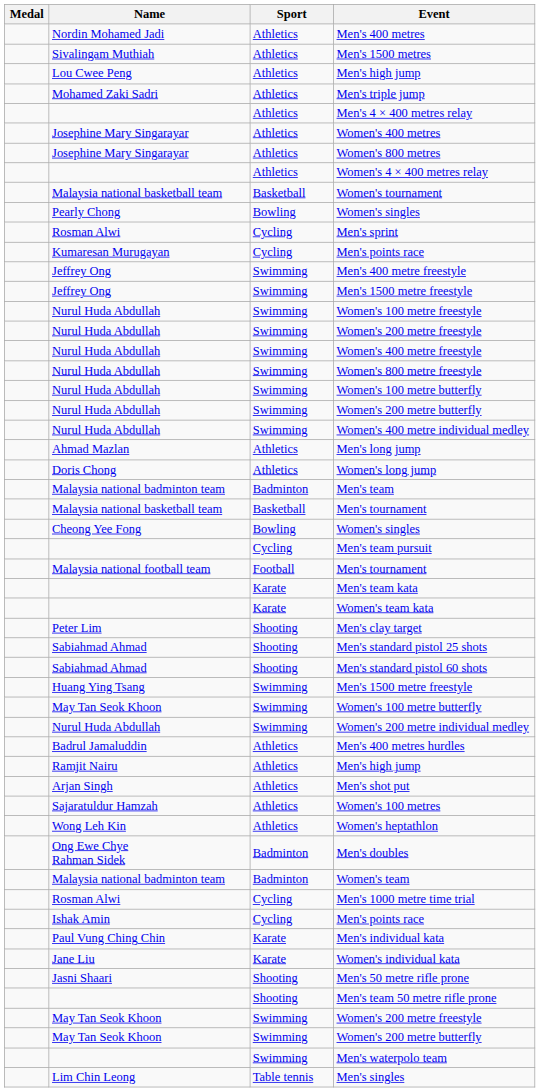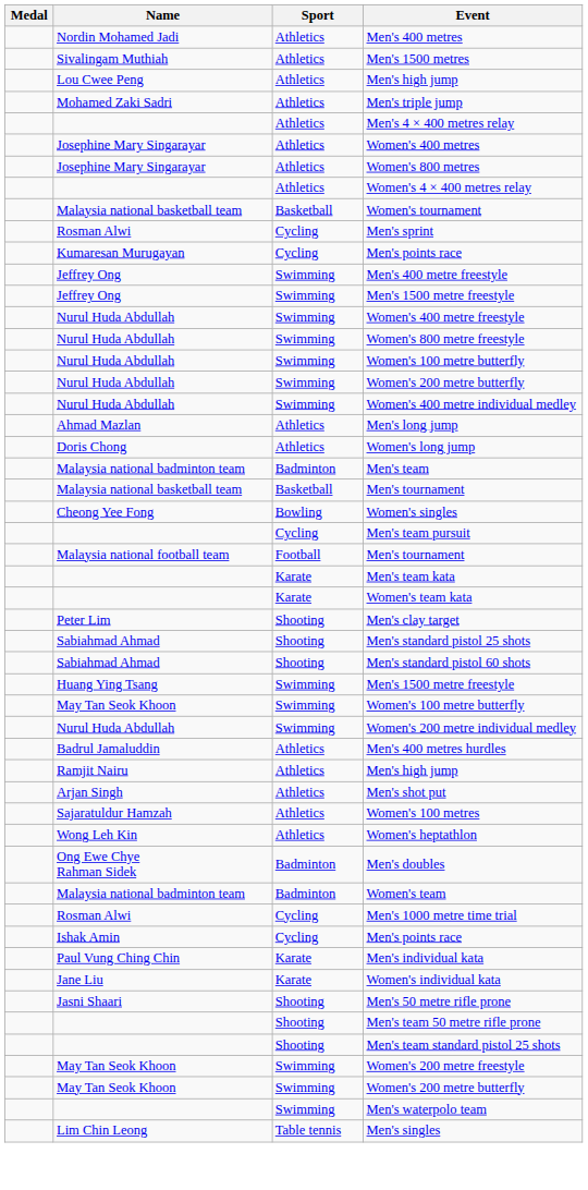 <table class="wikitable sortable" style="font-size:100%">
 <tr>
 <th width="50">Medal</th>
 <th width="250">Name</th>
 <th width="100">Sport</th>
 <th width="250">Event</th>
 </tr>
 <tr>
 <td></td>
 <td><a href='#'>Nordin Mohamed Jadi</a></td>
 <td><a href='#'>Athletics</a></td>
 <td><a href='#'>Men's 400 metres</a></td>
 </tr>
 <tr>
 <td></td>
 <td><a href='#'>Sivalingam Muthiah</a></td>
 <td><a href='#'>Athletics</a></td>
 <td><a href='#'>Men's 1500 metres</a></td>
 </tr>
 <tr>
 <td></td>
 <td><a href='#'>Lou Cwee Peng</a></td>
 <td><a href='#'>Athletics</a></td>
 <td><a href='#'>Men's high jump</a></td>
 </tr>
 <tr>
 <td></td>
 <td><a href='#'>Mohamed Zaki Sadri</a></td>
 <td><a href='#'>Athletics</a></td>
 <td><a href='#'>Men's triple jump</a></td>
 </tr>
 <tr>
 <td></td>
 <td></td>
 <td><a href='#'>Athletics</a></td>
 <td><a href='#'>Men's 4 × 400 metres relay</a></td>
 </tr>
 <tr>
 <td></td>
 <td><a href='#'>Josephine Mary Singarayar</a></td>
 <td><a href='#'>Athletics</a></td>
 <td><a href='#'>Women's 400 metres</a></td>
 </tr>
 <tr>
 <td></td>
 <td><a href='#'>Josephine Mary Singarayar</a></td>
 <td><a href='#'>Athletics</a></td>
 <td><a href='#'>Women's 800 metres</a></td>
 </tr>
 <tr>
 <td></td>
 <td></td>
 <td><a href='#'>Athletics</a></td>
 <td><a href='#'>Women's 4 × 400 metres relay</a></td>
 </tr>
 <tr>
 <td></td>
 <td><a href='#'>Malaysia national basketball team</a></td>
 <td><a href='#'>Basketball</a></td>
 <td><a href='#'>Women's tournament</a></td>
 </tr>
 <tr>
 <td></td>
-<td><a href='#'>Pearly Chong</a></td>
-<td><a href='#'>Bowling</a></td>
-<td><a href='#'>Women's singles</a></td>
-</tr>
-<tr>
-<td></td>
 <td><a href='#'>Rosman Alwi</a></td>
 <td><a href='#'>Cycling</a></td>
 <td><a href='#'>Men's sprint</a></td>
 </tr>
 <tr>
 <td></td>
 <td><a href='#'>Kumaresan Murugayan</a></td>
 <td><a href='#'>Cycling</a></td>
 <td><a href='#'>Men's points race</a></td>
 </tr>
 <tr>
 <td></td>
 <td><a href='#'>Jeffrey Ong</a></td>
 <td><a href='#'>Swimming</a></td>
 <td><a href='#'>Men's 400 metre freestyle</a></td>
 </tr>
 <tr>
 <td></td>
 <td><a href='#'>Jeffrey Ong</a></td>
 <td><a href='#'>Swimming</a></td>
 <td><a href='#'>Men's 1500 metre freestyle</a></td>
-</tr>
-<tr>
-<td></td>
-<td><a href='#'>Nurul Huda Abdullah</a></td>
-<td><a href='#'>Swimming</a></td>
-<td><a href='#'>Women's 100 metre freestyle</a></td>
-</tr>
-<tr>
-<td></td>
-<td><a href='#'>Nurul Huda Abdullah</a></td>
-<td><a href='#'>Swimming</a></td>
-<td><a href='#'>Women's 200 metre freestyle</a></td>
 </tr>
 <tr>
 <td></td>
 <td><a href='#'>Nurul Huda Abdullah</a></td>
 <td><a href='#'>Swimming</a></td>
 <td><a href='#'>Women's 400 metre freestyle</a></td>
 </tr>
 <tr>
 <td></td>
 <td><a href='#'>Nurul Huda Abdullah</a></td>
 <td><a href='#'>Swimming</a></td>
 <td><a href='#'>Women's 800 metre freestyle</a></td>
 </tr>
 <tr>
 <td></td>
 <td><a href='#'>Nurul Huda Abdullah</a></td>
 <td><a href='#'>Swimming</a></td>
 <td><a href='#'>Women's 100 metre butterfly</a></td>
 </tr>
 <tr>
 <td></td>
 <td><a href='#'>Nurul Huda Abdullah</a></td>
 <td><a href='#'>Swimming</a></td>
 <td><a href='#'>Women's 200 metre butterfly</a></td>
 </tr>
 <tr>
 <td></td>
 <td><a href='#'>Nurul Huda Abdullah</a></td>
 <td><a href='#'>Swimming</a></td>
 <td><a href='#'>Women's 400 metre individual medley</a></td>
 </tr>
 <tr>
 <td></td>
 <td><a href='#'>Ahmad Mazlan</a></td>
 <td><a href='#'>Athletics</a></td>
 <td><a href='#'>Men's long jump</a></td>
 </tr>
 <tr>
 <td></td>
 <td><a href='#'>Doris Chong</a></td>
 <td><a href='#'>Athletics</a></td>
 <td><a href='#'>Women's long jump</a></td>
 </tr>
 <tr>
 <td></td>
 <td><a href='#'>Malaysia national badminton team</a></td>
 <td><a href='#'>Badminton</a></td>
 <td><a href='#'>Men's team</a></td>
 </tr>
 <tr>
 <td></td>
 <td><a href='#'>Malaysia national basketball team</a></td>
 <td><a href='#'>Basketball</a></td>
 <td><a href='#'>Men's tournament</a></td>
 </tr>
 <tr>
 <td></td>
 <td><a href='#'>Cheong Yee Fong</a></td>
 <td><a href='#'>Bowling</a></td>
 <td><a href='#'>Women's singles</a></td>
 </tr>
 <tr>
 <td></td>
 <td></td>
 <td><a href='#'>Cycling</a></td>
 <td><a href='#'>Men's team pursuit</a></td>
 </tr>
 <tr>
 <td></td>
 <td><a href='#'>Malaysia national football team</a><br></td>
 <td><a href='#'>Football</a></td>
 <td><a href='#'>Men's tournament</a></td>
 </tr>
 <tr>
 <td></td>
 <td></td>
 <td><a href='#'>Karate</a></td>
 <td><a href='#'>Men's team kata</a></td>
 </tr>
 <tr>
 <td></td>
 <td></td>
 <td><a href='#'>Karate</a></td>
 <td><a href='#'>Women's team kata</a></td>
 </tr>
 <tr>
 <td></td>
 <td><a href='#'>Peter Lim</a></td>
 <td><a href='#'>Shooting</a></td>
 <td><a href='#'>Men's clay target</a></td>
 </tr>
 <tr>
 <td></td>
 <td><a href='#'>Sabiahmad Ahmad</a></td>
 <td><a href='#'>Shooting</a></td>
 <td><a href='#'>Men's standard pistol 25 shots</a></td>
 </tr>
 <tr>
 <td></td>
 <td><a href='#'>Sabiahmad Ahmad</a></td>
 <td><a href='#'>Shooting</a></td>
 <td><a href='#'>Men's standard pistol 60 shots</a></td>
 </tr>
 <tr>
 <td></td>
 <td><a href='#'>Huang Ying Tsang</a></td>
 <td><a href='#'>Swimming</a></td>
 <td><a href='#'>Men's 1500 metre freestyle</a></td>
 </tr>
 <tr>
 <td></td>
 <td><a href='#'>May Tan Seok Khoon</a></td>
 <td><a href='#'>Swimming</a></td>
 <td><a href='#'>Women's 100 metre butterfly</a></td>
 </tr>
 <tr>
 <td></td>
 <td><a href='#'>Nurul Huda Abdullah</a></td>
 <td><a href='#'>Swimming</a></td>
 <td><a href='#'>Women's 200 metre individual medley</a></td>
 </tr>
 <tr>
 <td></td>
 <td><a href='#'>Badrul Jamaluddin</a></td>
 <td><a href='#'>Athletics</a></td>
 <td><a href='#'>Men's 400 metres hurdles</a></td>
 </tr>
 <tr>
 <td></td>
 <td><a href='#'>Ramjit Nairu</a></td>
 <td><a href='#'>Athletics</a></td>
 <td><a href='#'>Men's high jump</a></td>
 </tr>
 <tr>
 <td></td>
 <td><a href='#'>Arjan Singh</a></td>
 <td><a href='#'>Athletics</a></td>
 <td><a href='#'>Men's shot put</a></td>
 </tr>
 <tr>
 <td></td>
 <td><a href='#'>Sajaratuldur Hamzah</a></td>
 <td><a href='#'>Athletics</a></td>
 <td><a href='#'>Women's 100 metres</a></td>
 </tr>
 <tr>
 <td></td>
 <td><a href='#'>Wong Leh Kin</a></td>
 <td><a href='#'>Athletics</a></td>
 <td><a href='#'>Women's heptathlon</a></td>
 </tr>
 <tr>
 <td></td>
 <td><a href='#'>Ong Ewe Chye</a><br><a href='#'>Rahman Sidek</a></td>
 <td><a href='#'>Badminton</a></td>
 <td><a href='#'>Men's doubles</a></td>
 </tr>
 <tr>
 <td></td>
 <td><a href='#'>Malaysia national badminton team</a></td>
 <td><a href='#'>Badminton</a></td>
 <td><a href='#'>Women's team</a></td>
 </tr>
 <tr>
 <td></td>
 <td><a href='#'>Rosman Alwi</a></td>
 <td><a href='#'>Cycling</a></td>
 <td><a href='#'>Men's 1000 metre time trial</a></td>
 </tr>
 <tr>
 <td></td>
 <td><a href='#'>Ishak Amin</a></td>
 <td><a href='#'>Cycling</a></td>
 <td><a href='#'>Men's points race</a></td>
 </tr>
 <tr>
 <td></td>
 <td><a href='#'>Paul Vung Ching Chin</a></td>
 <td><a href='#'>Karate</a></td>
 <td><a href='#'>Men's individual kata</a></td>
 </tr>
 <tr>
 <td></td>
 <td><a href='#'>Jane Liu</a></td>
 <td><a href='#'>Karate</a></td>
 <td><a href='#'>Women's individual kata</a></td>
 </tr>
 <tr>
 <td></td>
 <td><a href='#'>Jasni Shaari</a></td>
 <td><a href='#'>Shooting</a></td>
 <td><a href='#'>Men's 50 metre rifle prone</a></td>
 </tr>
 <tr>
 <td></td>
 <td></td>
 <td><a href='#'>Shooting</a></td>
 <td><a href='#'>Men's team 50 metre rifle prone</a></td>
 </tr>
 <tr>
 <td></td>
+<td></td>
+<td><a href='#'>Shooting</a></td>
+<td><a href='#'>Men's team standard pistol 25 shots</a></td>
+</tr>
+<tr>
+<td></td>
 <td><a href='#'>May Tan Seok Khoon</a></td>
 <td><a href='#'>Swimming</a></td>
 <td><a href='#'>Women's 200 metre freestyle</a></td>
 </tr>
 <tr>
 <td></td>
 <td><a href='#'>May Tan Seok Khoon</a></td>
 <td><a href='#'>Swimming</a></td>
 <td><a href='#'>Women's 200 metre butterfly</a></td>
 </tr>
 <tr>
 <td></td>
 <td></td>
 <td><a href='#'>Swimming</a></td>
 <td><a href='#'>Men's waterpolo team</a></td>
 </tr>
 <tr>
 <td></td>
 <td><a href='#'>Lim Chin Leong</a></td>
 <td><a href='#'>Table tennis</a></td>
 <td><a href='#'>Men's singles</a></td>
 </tr>
 </table>
